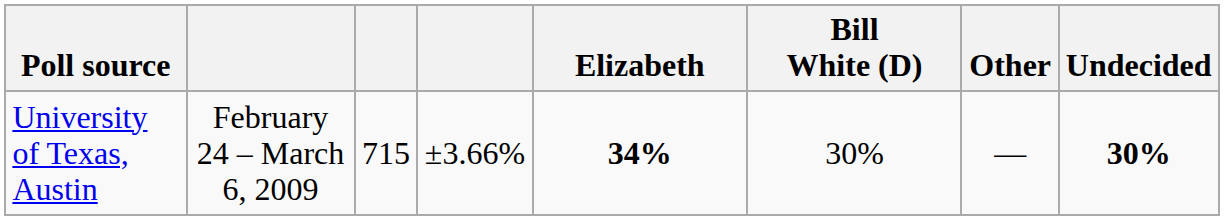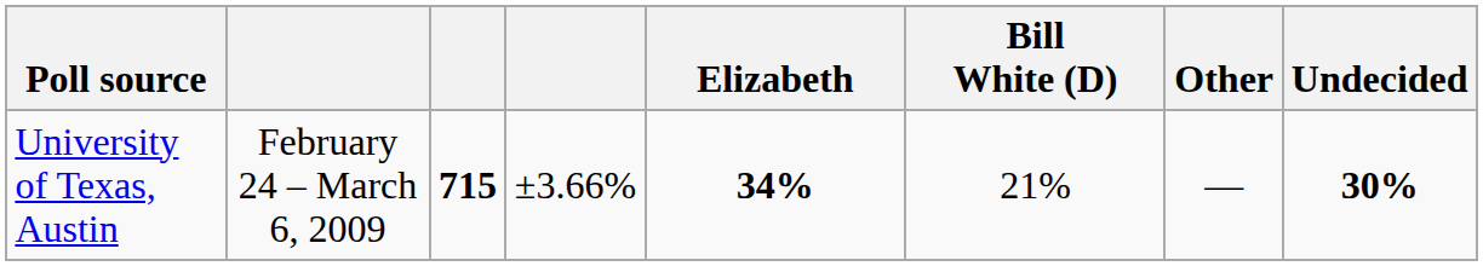 <table class="wikitable" style="text-align:center">
 <tr valign=bottom>
 <th>Poll source</th>
 <th></th>
 <th></th>
 <th></th>
 <th style="width:100px;">Elizabeth<br></th>
 <th style="width:100px;">Bill<br>White (D)</th>
 <th>Other</th>
 <th>Undecided</th>
 </tr>
 <tr>
 <td align=left><a href='#'>University of Texas, Austin</a></td>
 <td>February 24 – March 6, 2009</td>
-<td>715</td>
+<td><strong>715</strong></td>
 <td>±3.66%</td>
 <td><strong>34%</strong></td>
-<td>30%</td>
+<td>21%</td>
 <td>—</td>
 <td><strong>30%</strong></td>
 </tr>
 </table>
